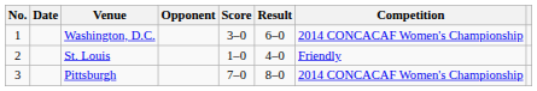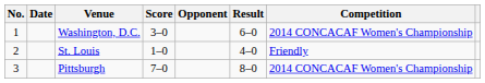 <table class="wikitable sortable">
 <tr>
 <th scope="col">No.</th>
 <th scope="col">Date</th>
 <th scope="col">Venue</th>
+<th scope="col">Score</th>
 <th scope="col">Opponent</th>
-<th scope="col">Score</th>
 <th scope="col">Result</th>
 <th scope="col">Competition</th>
 <th scope="col" class="unsortable"></th>
 </tr>
 <tr>
 <td style="text-align:center">1</td>
 <td></td>
 <td><a href='#'>Washington, D.C.</a></td>
+<td style="text-align:center">3–0</td>
 <td></td>
-<td style="text-align:center">3–0</td>
 <td style="text-align:center">6–0</td>
 <td><a href='#'>2014 CONCACAF Women's Championship</a></td>
 <td></td>
 </tr>
 <tr>
 <td style="text-align:center">2</td>
 <td></td>
 <td><a href='#'>St. Louis</a></td>
+<td style="text-align:center">1–0</td>
 <td></td>
-<td style="text-align:center">1–0</td>
 <td style="text-align:center">4–0</td>
 <td><a href='#'>Friendly</a></td>
 <td></td>
 </tr>
 <tr>
 <td style="text-align:center">3</td>
 <td></td>
 <td><a href='#'>Pittsburgh</a></td>
+<td style="text-align:center">7–0</td>
 <td></td>
-<td style="text-align:center">7–0</td>
 <td style="text-align:center">8–0</td>
 <td><a href='#'>2014 CONCACAF Women's Championship</a></td>
 <td></td>
 </tr>
 </table>
